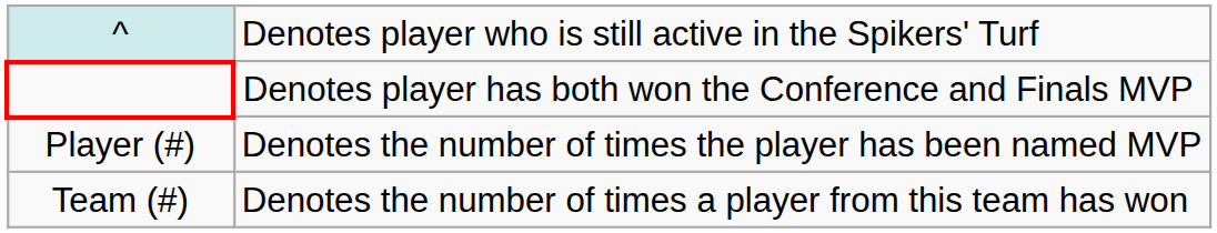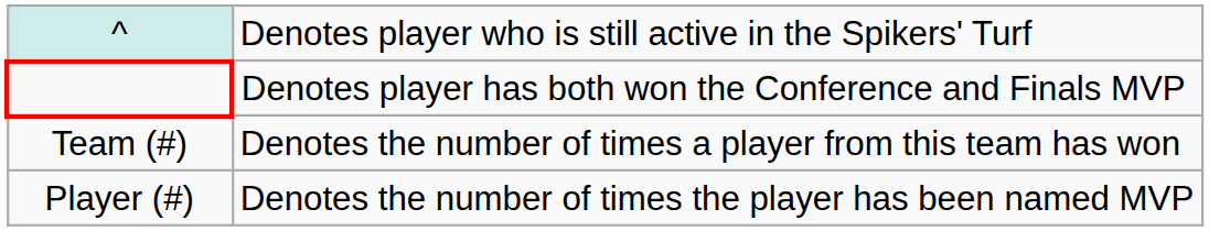 <table class="wikitable" style="font-size:90%;">
 <tr>
 <td style="background-color:#CFECEC; border:1px solid #aaaaaa; width:6em; text-align:center;">^</td>
 <td>Denotes player who is still active in the Spikers' Turf</td>
 </tr>
 <tr>
 <td style="border: 2px solid red; width:6em"></td>
 <td>Denotes player has both won the Conference and Finals MVP</td>
 </tr>
 <tr>
+<td style="text-align:center;">Team (#)</td>
+<td>Denotes the number of times a player from this team has won</td>
+</tr>
+<tr>
 <td style="text-align:center;">Player (#)</td>
 <td>Denotes the number of times the player has been named MVP</td>
 </tr>
-<tr>
-<td style="text-align:center;">Team (#)</td>
-<td>Denotes the number of times a player from this team has won</td>
-</tr>
 </table>
